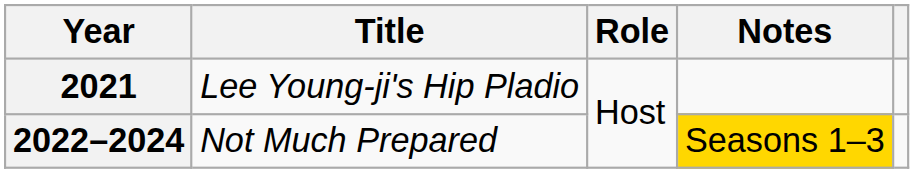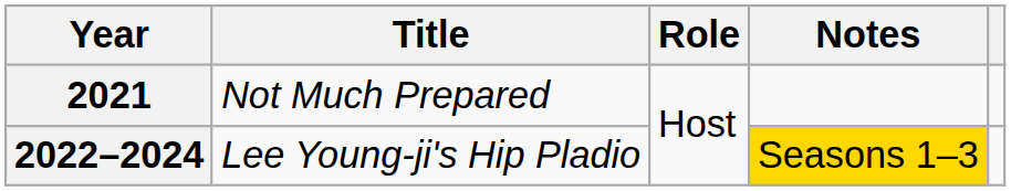 <table class="wikitable plainrowheaders">
 <tr>
 <th scope="col">Year</th>
 <th scope="col">Title</th>
 <th scope="col">Role</th>
 <th scope="col" class="unsortable">Notes</th>
 <th scope="col"></th>
 </tr>
 <tr>
 <th scope="row">2021</th>
-<td><em>Lee Young-ji's Hip Pladio</em></td>
+<td><em>Not Much Prepared</em></td>
 <td rowspan="2">Host</td>
 <td></td>
 <td style="text-align:center"></td>
 </tr>
 <tr>
 <th scope="row">2022–2024</th>
-<td><em>Not Much Prepared</em></td>
+<td><em>Lee Young-ji's Hip Pladio</em></td>
 <td style="background: gold;">Seasons 1–3</td>
 <td style="text-align:center"></td>
 </tr>
 </table>
